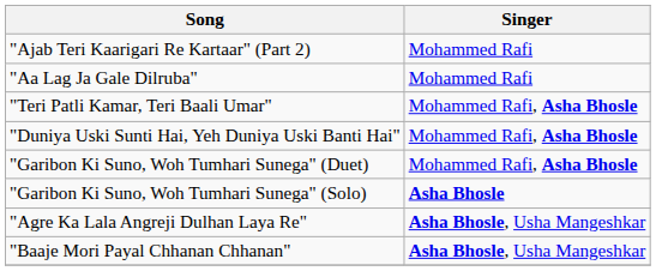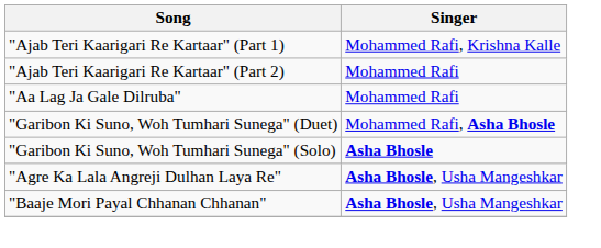 <table class="wikitable">
 <tr>
 <th>Song</th>
 <th>Singer</th>
+</tr>
+<tr>
+<td>"Ajab Teri Kaarigari Re Kartaar" (Part 1)</td>
+<td><a href='#'>Mohammed Rafi</a>, <a href='#'>Krishna Kalle</a></td>
 </tr>
 <tr>
 <td>"Ajab Teri Kaarigari Re Kartaar" (Part 2)</td>
 <td><a href='#'>Mohammed Rafi</a></td>
 </tr>
 <tr>
 <td>"Aa Lag Ja Gale Dilruba"</td>
 <td><a href='#'>Mohammed Rafi</a></td>
-</tr>
-<tr>
-<td>"Teri Patli Kamar, Teri Baali Umar"</td>
-<td><a href='#'>Mohammed Rafi</a>, <strong><a href='#'>Asha Bhosle</a></strong></td>
-</tr>
-<tr>
-<td>"Duniya Uski Sunti Hai, Yeh Duniya Uski Banti Hai"</td>
-<td><a href='#'>Mohammed Rafi</a>, <strong><a href='#'>Asha Bhosle</a></strong></td>
 </tr>
 <tr>
 <td>"Garibon Ki Suno, Woh Tumhari Sunega" (Duet)</td>
 <td><a href='#'>Mohammed Rafi</a>, <strong><a href='#'>Asha Bhosle</a></strong></td>
 </tr>
 <tr>
 <td>"Garibon Ki Suno, Woh Tumhari Sunega" (Solo)</td>
 <td><strong><a href='#'>Asha Bhosle</a></strong></td>
 </tr>
 <tr>
 <td>"Agre Ka Lala Angreji Dulhan Laya Re"</td>
 <td><strong><a href='#'>Asha Bhosle</a></strong>, <a href='#'>Usha Mangeshkar</a></td>
 </tr>
 <tr>
 <td>"Baaje Mori Payal Chhanan Chhanan"</td>
 <td><strong><a href='#'>Asha Bhosle</a></strong>, <a href='#'>Usha Mangeshkar</a></td>
 </tr>
 <tr>
 </tr>
 </table>
